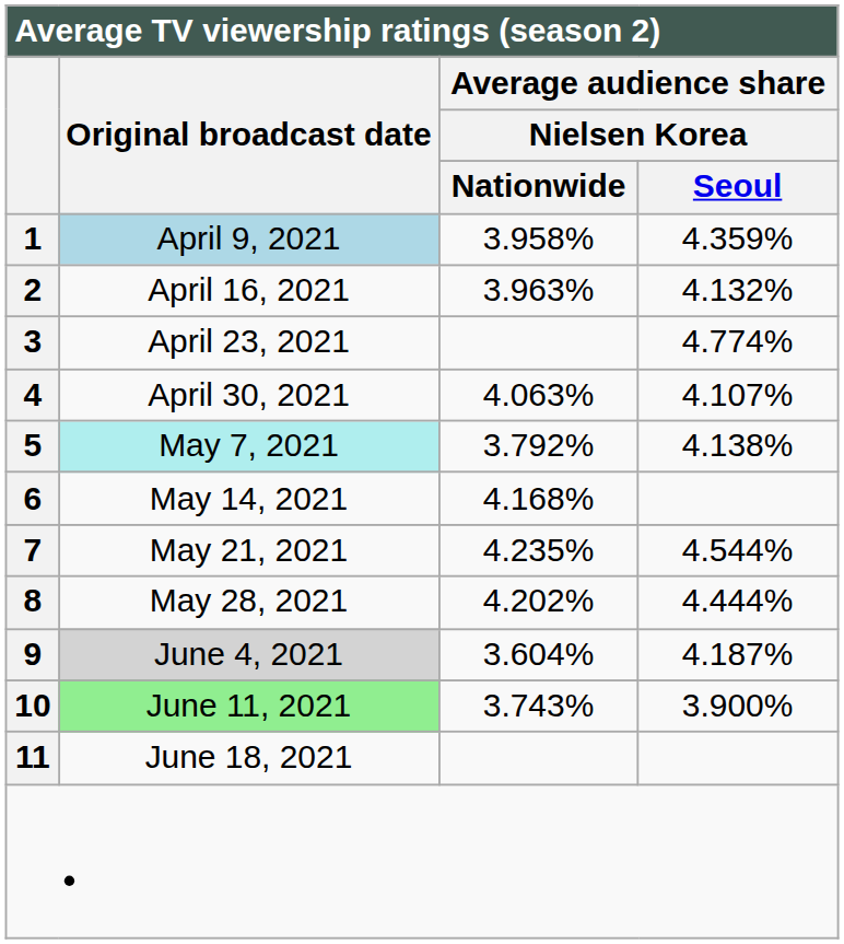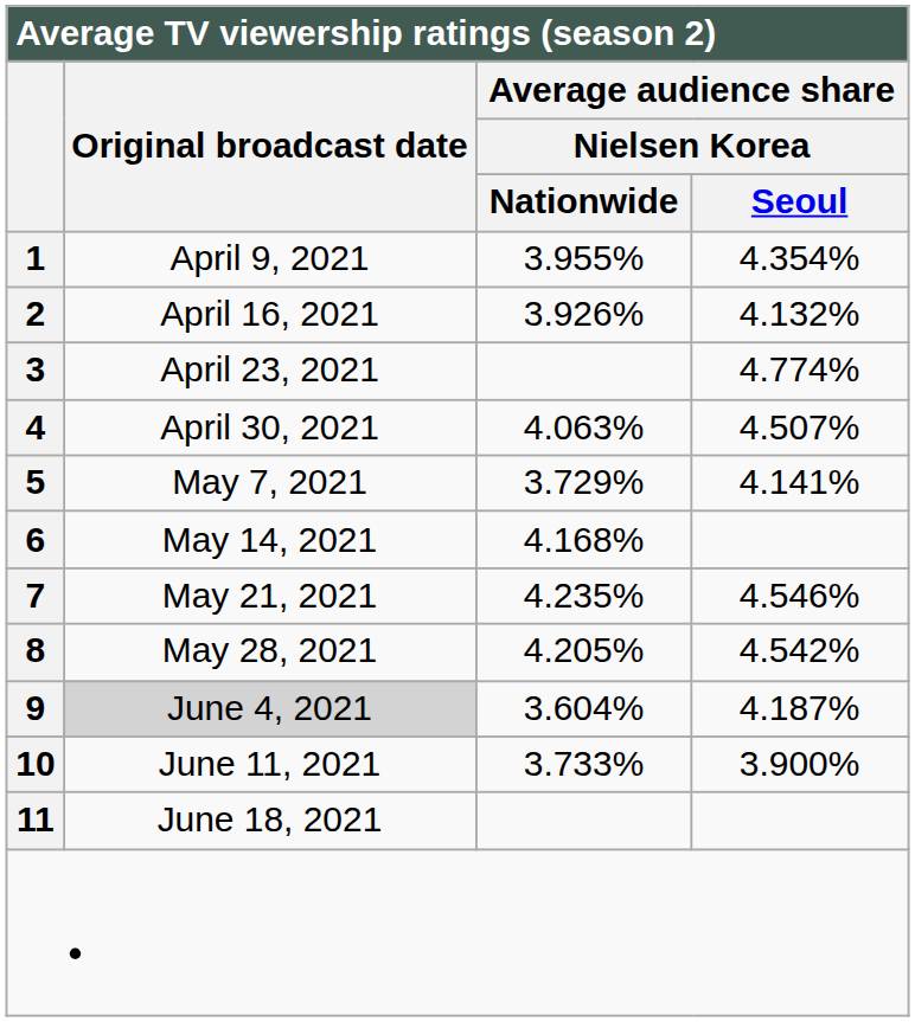 <table role="presentation" class="wikitable mw-collapsible mw-collapsed innercollapse" style="text-align:center; max-width:600px; margin-left: auto; margin-right: auto; border: none">
 <tr>
 <th colspan="6" style="background:#415A52; color:white; text-align:left">Average TV viewership ratings (season 2)</th>
 </tr>
 <tr>
 <th rowspan="3"></th>
 <th rowspan="3">Original broadcast date</th>
 <th colspan="2">Average audience share</th>
 </tr>
 <tr>
 <th colspan="2">Nielsen Korea</th>
 </tr>
 <tr>
 <th width="90">Nationwide</th>
 <th width="90"><a href='#'>Seoul</a></th>
 </tr>
 <tr>
 <th>1</th>
-<td style="background: lightblue;">April 9, 2021</td>
-<td>3.958%</td>
-<td>4.359%</td>
+<td>April 9, 2021</td>
+<td>3.955%</td>
+<td>4.354%</td>
 </tr>
 <tr>
 <th>2</th>
 <td>April 16, 2021</td>
-<td>3.963%</td>
+<td>3.926%</td>
 <td>4.132%</td>
 </tr>
 <tr>
 <th>3</th>
 <td>April 23, 2021</td>
 <td></td>
 <td>4.774%</td>
 </tr>
 <tr>
 <th>4</th>
 <td>April 30, 2021</td>
 <td>4.063%</td>
-<td>4.107%</td>
+<td>4.507%</td>
 </tr>
 <tr>
 <th>5</th>
-<td style="background: paleturquoise;">May 7, 2021</td>
-<td>3.792%</td>
-<td>4.138%</td>
+<td>May 7, 2021</td>
+<td>3.729%</td>
+<td>4.141%</td>
 </tr>
 <tr>
 <th>6</th>
 <td>May 14, 2021</td>
 <td>4.168%</td>
 <td></td>
 </tr>
 <tr>
 <th>7</th>
 <td>May 21, 2021</td>
 <td>4.235%</td>
-<td>4.544%</td>
+<td>4.546%</td>
 </tr>
 <tr>
 <th>8</th>
 <td>May 28, 2021</td>
-<td>4.202%</td>
-<td>4.444%</td>
+<td>4.205%</td>
+<td>4.542%</td>
 </tr>
 <tr>
 <th>9</th>
 <td style="background: lightgrey;">June 4, 2021</td>
 <td>3.604%</td>
 <td>4.187%</td>
 </tr>
 <tr>
 <th>10</th>
-<td style="background: lightgreen;">June 11, 2021</td>
-<td>3.743%</td>
+<td>June 11, 2021</td>
+<td>3.733%</td>
 <td>3.900%</td>
 </tr>
 <tr>
 <th>11</th>
 <td>June 18, 2021</td>
 <td></td>
 <td></td>
 </tr>
 <tr>
 <td colspan="5"><br><ul><li></li></ul></td>
 </tr>
 </table>
